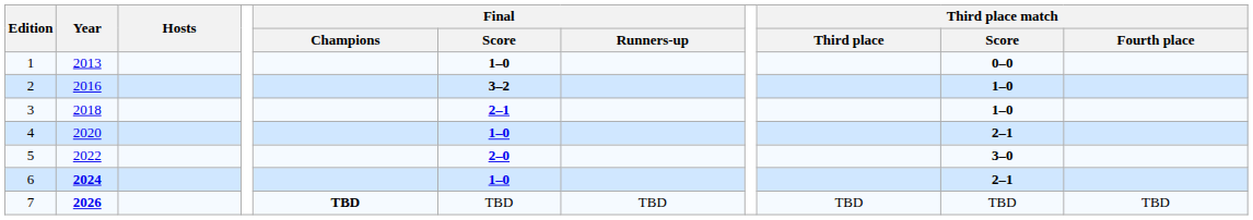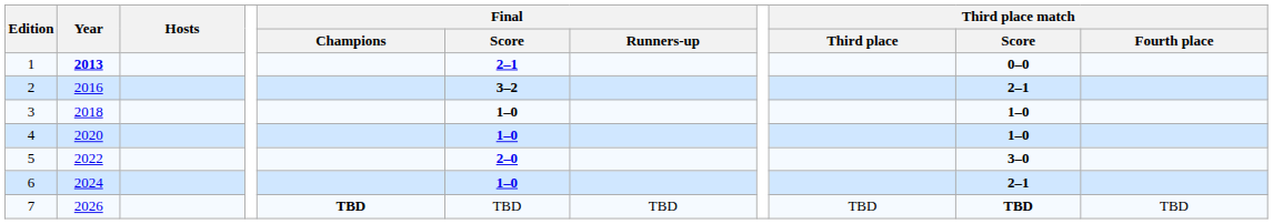 <table class="wikitable" style="font-size:90%; text-align:center; width:100%;">
 <tr>
 <th rowspan=2 width=3%>Edition</th>
 <th rowspan=2 width=5%>Year</th>
 <th rowspan=2 width=10%>Hosts</th>
 <th width=1% rowspan=9 style="background:#ffffff;"></th>
 <th colspan=3>Final</th>
 <th width=1% rowspan=9 style="background:#ffffff;"></th>
 <th colspan=3>Third place match</th>
 </tr>
 <tr>
 <th width=15%>Champions</th>
 <th width=10%>Score</th>
 <th width=15%>Runners-up</th>
 <th width=15%>Third place</th>
 <th width=10%>Score</th>
 <th width=15%>Fourth place</th>
 </tr>
 <tr bgcolor=#F5FAFF>
 <td>1</td>
-<td><a href='#'>2013</a></td>
+<td><strong><a href='#'>2013</a></strong></td>
 <td align=left></td>
 <td><strong></strong></td>
-<td><strong>1–0</strong></td>
+<td><strong><a href='#'>2–1</a></strong> </td>
 <td></td>
 <td></td>
 <td><strong>0–0</strong> </td>
 <td></td>
 </tr>
 <tr bgcolor=#D0E7FF>
 <td>2</td>
 <td><a href='#'>2016</a></td>
 <td align=left></td>
 <td><strong></strong></td>
 <td><strong>3–2</strong></td>
 <td></td>
 <td></td>
-<td><strong>1–0</strong></td>
+<td><strong>2–1</strong> </td>
 <td></td>
 </tr>
 <tr bgcolor=#F5FAFF>
 <td>3</td>
 <td><a href='#'>2018</a></td>
 <td align=left></td>
 <td><strong></strong></td>
-<td><strong><a href='#'>2–1</a></strong> </td>
+<td><strong>1–0</strong></td>
 <td></td>
 <td></td>
 <td><strong>1–0</strong></td>
 <td></td>
 </tr>
 <tr bgcolor=#D0E7FF>
 <td>4</td>
 <td><a href='#'>2020</a></td>
 <td align=left></td>
 <td><strong></strong></td>
 <td><strong><a href='#'>1–0</a></strong> </td>
 <td></td>
 <td></td>
-<td><strong>2–1</strong> </td>
+<td><strong>1–0</strong></td>
 <td></td>
 </tr>
 <tr bgcolor=#F5FAFF>
 <td>5</td>
 <td><a href='#'>2022</a></td>
 <td align=left></td>
 <td><strong></strong></td>
 <td><strong><a href='#'>2–0</a></strong></td>
 <td></td>
 <td></td>
 <td><strong>3–0</strong></td>
 <td></td>
 </tr>
 <tr bgcolor=#D0E7FF>
 <td>6</td>
-<td><strong><a href='#'>2024</a></strong></td>
+<td><a href='#'>2024</a></td>
 <td align=left></td>
 <td><strong></strong></td>
 <td><strong><a href='#'>1–0</a></strong></td>
 <td></td>
 <td></td>
 <td><strong>2–1</strong> </td>
 <td></td>
 </tr>
 <tr bgcolor=#F5FAFF>
 <td>7</td>
-<td><strong><a href='#'>2026</a></strong></td>
+<td><a href='#'>2026</a></td>
 <td align=left></td>
 <td><strong> TBD</strong></td>
 <td> TBD</td>
 <td> TBD</td>
 <td> TBD</td>
-<td> TBD</td>
+<td><strong> TBD</strong></td>
 <td> TBD</td>
 </tr>
 </table>
